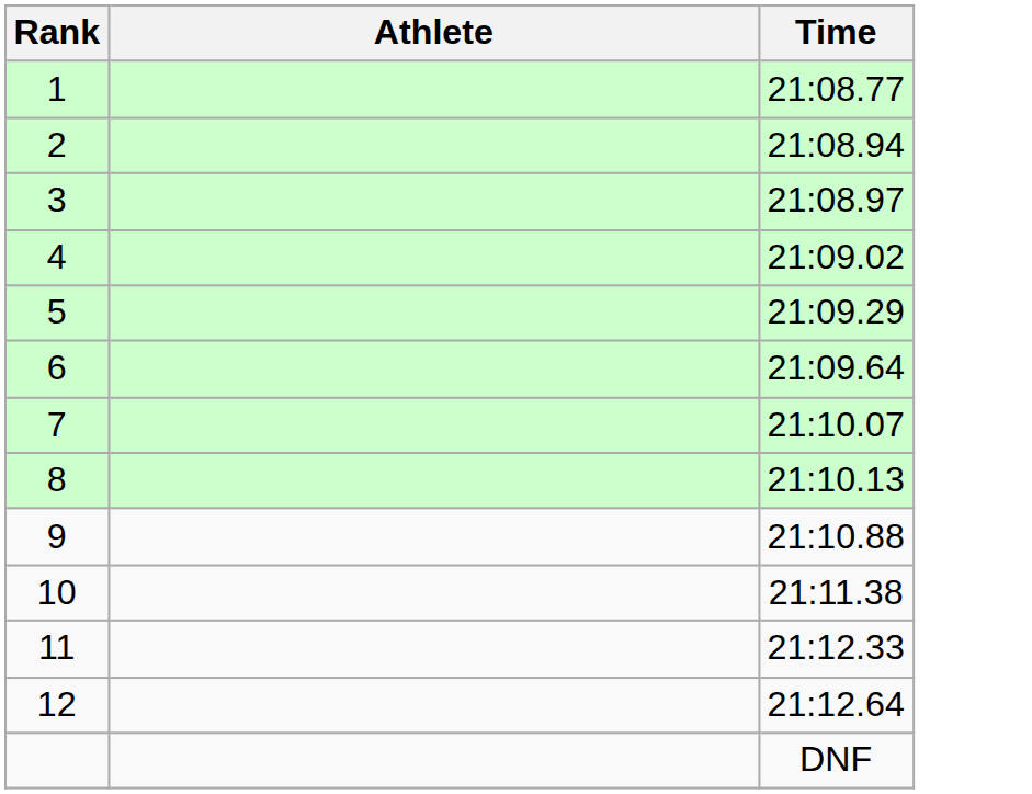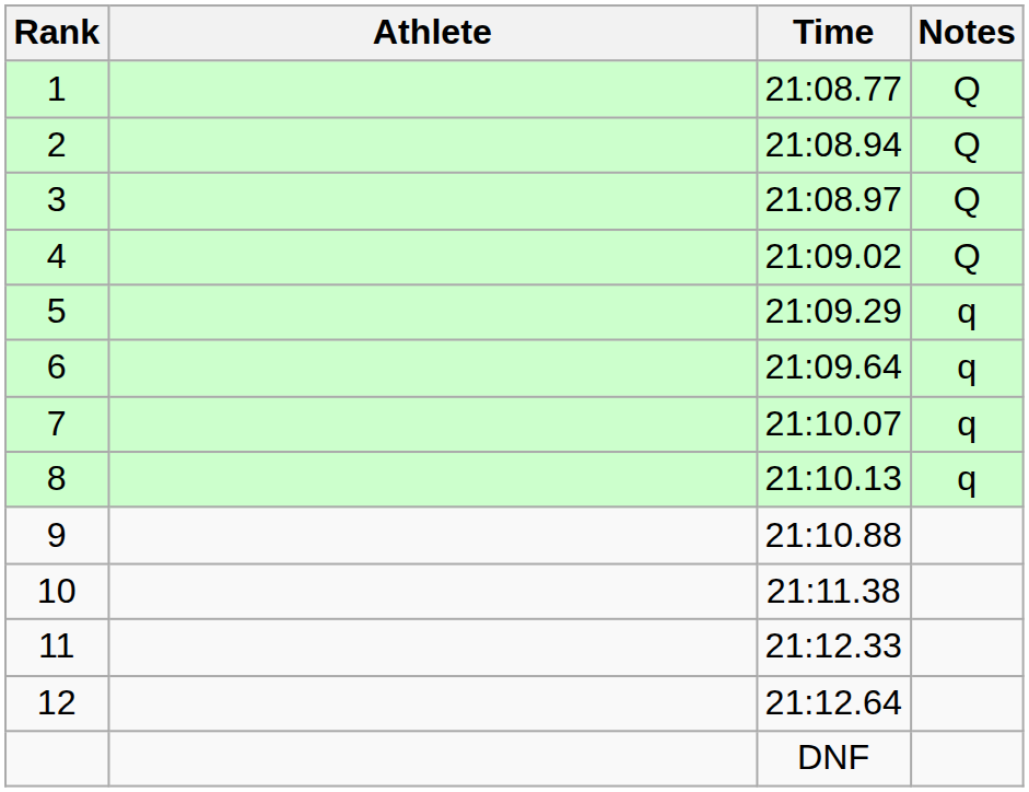 <table class="wikitable" style="text-align:center">
 <tr>
 <th>Rank</th>
 <th Style="width:18em">Athlete</th>
 <th>Time</th>
+<th>Notes</th>
 </tr>
 <tr style="background:#cfc">
 <td>1</td>
 <td style="text-align:left"></td>
 <td>21:08.77</td>
+<td>Q</td>
 </tr>
 <tr style="background:#cfc">
 <td>2</td>
 <td style="text-align:left"></td>
 <td>21:08.94</td>
+<td>Q</td>
 </tr>
 <tr style="background:#cfc">
 <td>3</td>
 <td style="text-align:left"></td>
 <td>21:08.97</td>
+<td>Q</td>
 </tr>
 <tr style="background:#cfc">
 <td>4</td>
 <td style="text-align:left"></td>
 <td>21:09.02</td>
+<td>Q</td>
 </tr>
 <tr style="background:#cfc">
 <td>5</td>
 <td style="text-align:left"></td>
 <td>21:09.29</td>
+<td>q</td>
 </tr>
 <tr style="background:#cfc">
 <td>6</td>
 <td style="text-align:left"></td>
 <td>21:09.64</td>
+<td>q</td>
 </tr>
 <tr style="background:#cfc">
 <td>7</td>
 <td style="text-align:left"></td>
 <td>21:10.07</td>
+<td>q</td>
 </tr>
 <tr style="background:#cfc">
 <td>8</td>
 <td style="text-align:left"></td>
 <td>21:10.13</td>
+<td>q</td>
 </tr>
 <tr>
 <td>9</td>
 <td style="text-align:left"></td>
 <td>21:10.88</td>
+<td></td>
 </tr>
 <tr>
 <td>10</td>
 <td style="text-align:left"></td>
 <td>21:11.38</td>
+<td></td>
 </tr>
 <tr>
 <td>11</td>
 <td style="text-align:left"></td>
 <td>21:12.33</td>
+<td></td>
 </tr>
 <tr>
 <td>12</td>
 <td style="text-align:left"></td>
 <td>21:12.64</td>
+<td></td>
 </tr>
 <tr>
 <td></td>
 <td style="text-align:left"></td>
 <td>DNF</td>
+<td></td>
 </tr>
 </table>
